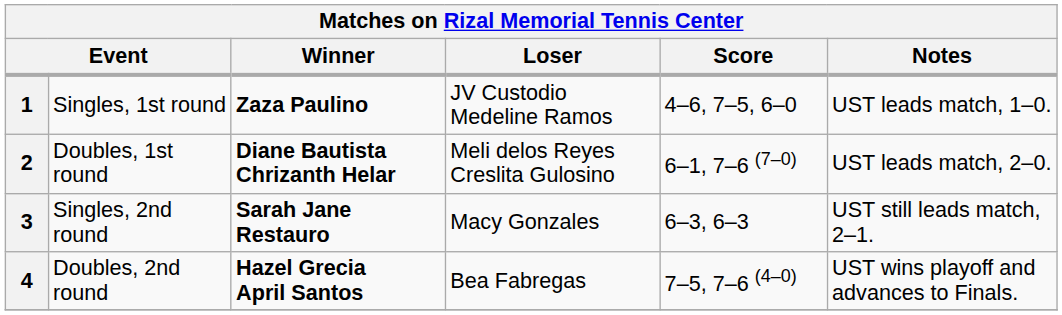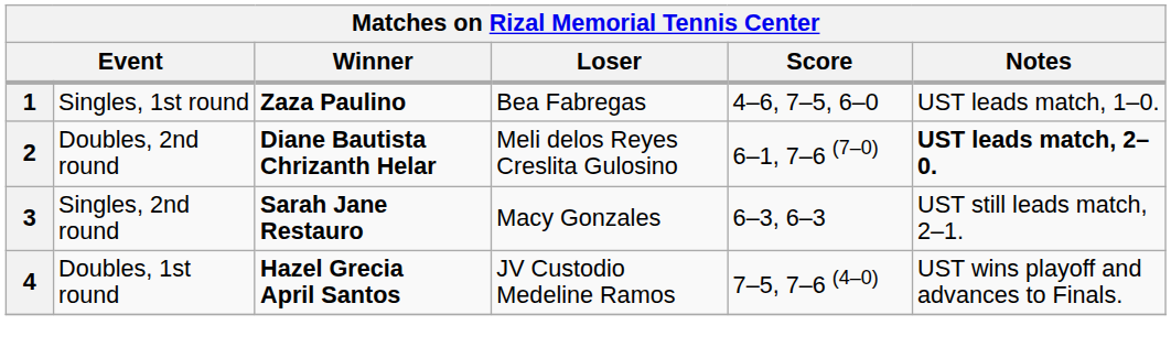 <table class="wikitable" width="780px" style="margin: 1em auto;">
 <tr>
 <th colspan="6">Matches on <a href='#'>Rizal Memorial Tennis Center</a></th>
 </tr>
 <tr>
 <th style="border-bottom-width:3px;" colspan="2">Event</th>
 <th style="border-bottom-width:3px;" width="130px">Winner</th>
 <th style="border-bottom-width:3px;" width="130px">Loser</th>
 <th style="border-bottom-width:3px;" width="100px">Score</th>
 <th style="border-bottom-width:3px;" width="140px">Notes</th>
 </tr>
 <tr>
 <th width="20px">1</th>
 <td width="110px">Singles, 1st round</td>
 <td> <strong>Zaza Paulino</strong></td>
-<td> JV Custodio<br> Medeline Ramos</td>
+<td> Bea Fabregas</td>
 <td>4–6, 7–5, 6–0</td>
 <td>UST leads match, 1–0.</td>
 </tr>
 <tr>
 <th>2</th>
-<td>Doubles, 1st round</td>
+<td>Doubles, 2nd round</td>
 <td> <strong>Diane Bautista<br> Chrizanth Helar</strong></td>
 <td> Meli delos Reyes<br> Creslita Gulosino</td>
 <td>6–1, 7–6 <sup>(7–0)</sup></td>
-<td>UST leads match, 2–0.</td>
+<td><strong>UST leads match, 2–0.</strong></td>
 </tr>
 <tr>
 <th>3</th>
 <td>Singles, 2nd round</td>
 <td> <strong>Sarah Jane Restauro</strong></td>
 <td> Macy Gonzales</td>
 <td>6–3, 6–3</td>
 <td>UST still leads match, 2–1.</td>
 </tr>
 <tr>
 <th>4</th>
-<td>Doubles, 2nd round</td>
+<td>Doubles, 1st round</td>
 <td> <strong>Hazel Grecia<br> April Santos</strong></td>
-<td> Bea Fabregas</td>
+<td> JV Custodio<br> Medeline Ramos</td>
 <td>7–5, 7–6 <sup>(4–0)</sup></td>
 <td>UST wins playoff and advances to Finals.</td>
 </tr>
 <tr>
 </tr>
 </table>
